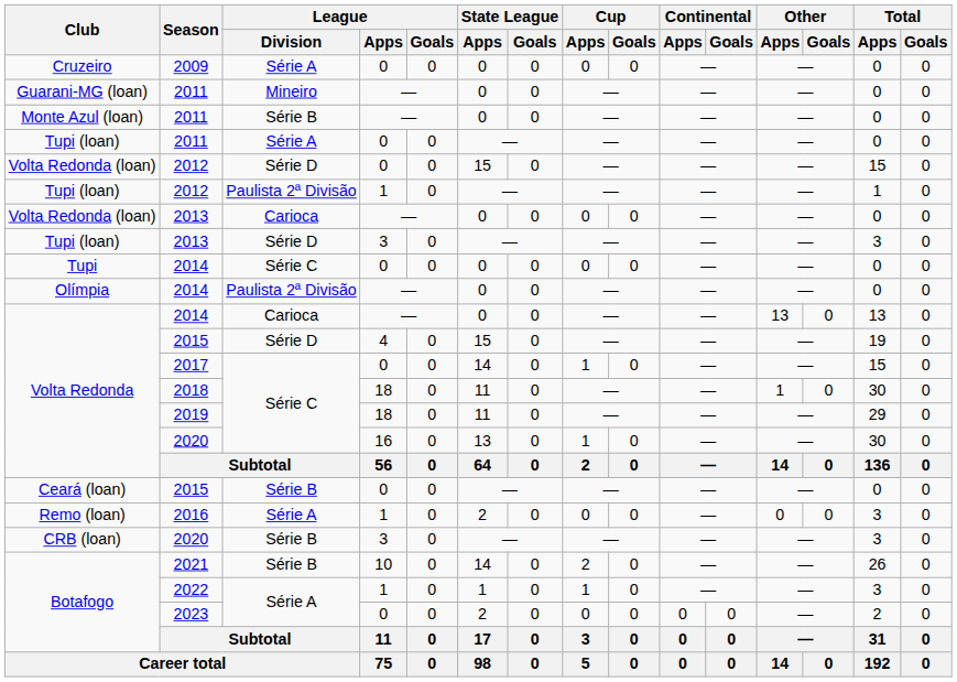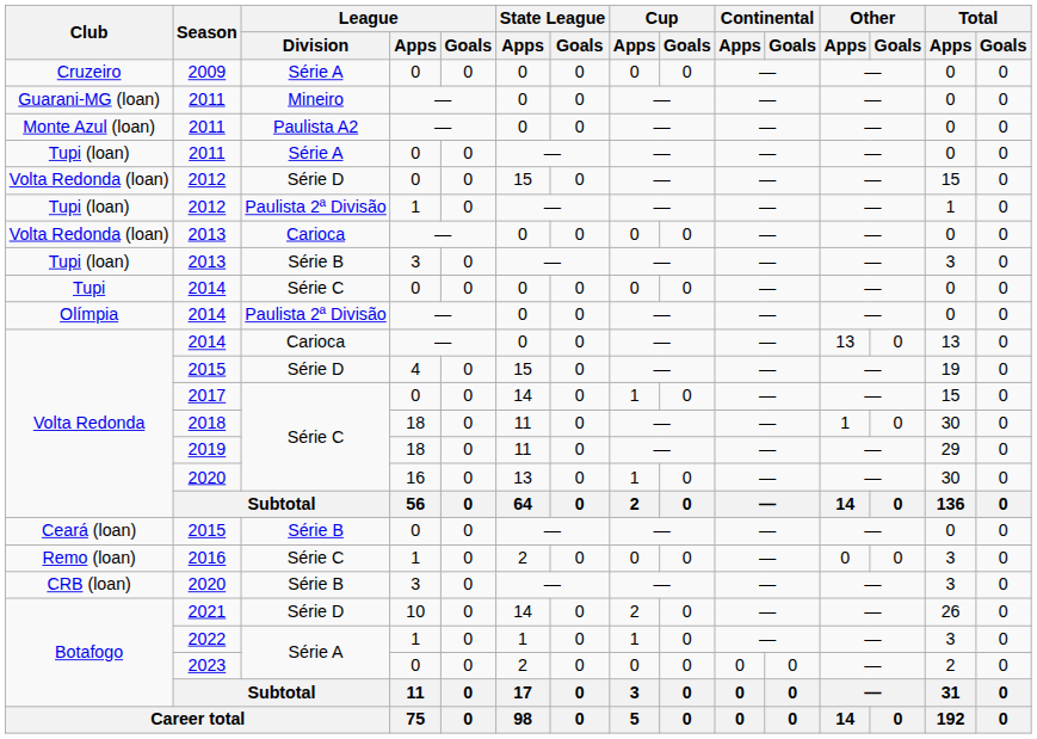 <table class="wikitable" style="text-align: center;">
 <tr>
 <th rowspan="2">Club</th>
 <th rowspan="2">Season</th>
 <th colspan="3">League</th>
 <th colspan="2">State League</th>
 <th colspan="2">Cup</th>
 <th colspan="2">Continental</th>
 <th colspan="2">Other</th>
 <th colspan="2">Total</th>
 </tr>
 <tr>
 <th>Division</th>
 <th>Apps</th>
 <th>Goals</th>
 <th>Apps</th>
 <th>Goals</th>
 <th>Apps</th>
 <th>Goals</th>
 <th>Apps</th>
 <th>Goals</th>
 <th>Apps</th>
 <th>Goals</th>
 <th>Apps</th>
 <th>Goals</th>
 </tr>
 <tr>
 <td valign="center"><a href='#'>Cruzeiro</a></td>
 <td><a href='#'>2009</a></td>
 <td><a href='#'>Série A</a></td>
 <td>0</td>
 <td>0</td>
 <td>0</td>
 <td>0</td>
 <td>0</td>
 <td>0</td>
 <td colspan="2">—</td>
 <td colspan="2">—</td>
 <td>0</td>
 <td>0</td>
 </tr>
 <tr>
 <td valign="center"><a href='#'>Guarani-MG</a> (loan)</td>
 <td><a href='#'>2011</a></td>
 <td><a href='#'>Mineiro</a></td>
 <td colspan="2">—</td>
 <td>0</td>
 <td>0</td>
 <td colspan="2">—</td>
 <td colspan="2">—</td>
 <td colspan="2">—</td>
 <td>0</td>
 <td>0</td>
 </tr>
 <tr>
 <td valign="center"><a href='#'>Monte Azul</a> (loan)</td>
 <td><a href='#'>2011</a></td>
-<td>Série B</td>
+<td><a href='#'>Paulista A2</a></td>
 <td colspan="2">—</td>
 <td>0</td>
 <td>0</td>
 <td colspan="2">—</td>
 <td colspan="2">—</td>
 <td colspan="2">—</td>
 <td>0</td>
 <td>0</td>
 </tr>
 <tr>
 <td valign="center"><a href='#'>Tupi</a> (loan)</td>
 <td><a href='#'>2011</a></td>
 <td><a href='#'>Série A</a></td>
 <td>0</td>
 <td>0</td>
 <td colspan="2">—</td>
 <td colspan="2">—</td>
 <td colspan="2">—</td>
 <td colspan="2">—</td>
 <td>0</td>
 <td>0</td>
 </tr>
 <tr>
 <td valign="center"><a href='#'>Volta Redonda</a> (loan)</td>
 <td><a href='#'>2012</a></td>
 <td>Série D</td>
 <td>0</td>
 <td>0</td>
 <td>15</td>
 <td>0</td>
 <td colspan="2">—</td>
 <td colspan="2">—</td>
 <td colspan="2">—</td>
 <td>15</td>
 <td>0</td>
 </tr>
 <tr>
 <td valign="center"><a href='#'>Tupi</a> (loan)</td>
 <td><a href='#'>2012</a></td>
 <td><a href='#'>Paulista 2ª Divisão</a></td>
 <td>1</td>
 <td>0</td>
 <td colspan="2">—</td>
 <td colspan="2">—</td>
 <td colspan="2">—</td>
 <td colspan="2">—</td>
 <td>1</td>
 <td>0</td>
 </tr>
 <tr>
 <td valign="center"><a href='#'>Volta Redonda</a> (loan)</td>
 <td><a href='#'>2013</a></td>
 <td><a href='#'>Carioca</a></td>
 <td colspan="2">—</td>
 <td>0</td>
 <td>0</td>
 <td>0</td>
 <td>0</td>
 <td colspan="2">—</td>
 <td colspan="2">—</td>
 <td>0</td>
 <td>0</td>
 </tr>
 <tr>
 <td valign="center"><a href='#'>Tupi</a> (loan)</td>
 <td><a href='#'>2013</a></td>
-<td>Série D</td>
+<td>Série B</td>
 <td>3</td>
 <td>0</td>
 <td colspan="2">—</td>
 <td colspan="2">—</td>
 <td colspan="2">—</td>
 <td colspan="2">—</td>
 <td>3</td>
 <td>0</td>
 </tr>
 <tr>
 <td valign="center"><a href='#'>Tupi</a></td>
 <td><a href='#'>2014</a></td>
 <td>Série C</td>
 <td>0</td>
 <td>0</td>
 <td>0</td>
 <td>0</td>
 <td>0</td>
 <td>0</td>
 <td colspan="2">—</td>
 <td colspan="2">—</td>
 <td>0</td>
 <td>0</td>
 </tr>
 <tr>
 <td valign="center"><a href='#'>Olímpia</a></td>
 <td><a href='#'>2014</a></td>
 <td><a href='#'>Paulista 2ª Divisão</a></td>
 <td colspan="2">—</td>
 <td>0</td>
 <td>0</td>
 <td colspan="2">—</td>
 <td colspan="2">—</td>
 <td colspan="2">—</td>
 <td>0</td>
 <td>0</td>
 </tr>
 <tr>
 <td rowspan="7" valign="center"><a href='#'>Volta Redonda</a></td>
 <td><a href='#'>2014</a></td>
 <td>Carioca</td>
 <td colspan="2">—</td>
 <td>0</td>
 <td>0</td>
 <td colspan="2">—</td>
 <td colspan="2">—</td>
 <td>13</td>
 <td>0</td>
 <td>13</td>
 <td>0</td>
 </tr>
 <tr>
 <td><a href='#'>2015</a></td>
 <td>Série D</td>
 <td>4</td>
 <td>0</td>
 <td>15</td>
 <td>0</td>
 <td colspan="2">—</td>
 <td colspan="2">—</td>
 <td colspan="2">—</td>
 <td>19</td>
 <td>0</td>
 </tr>
 <tr>
 <td><a href='#'>2017</a></td>
 <td rowspan="4">Série C</td>
 <td>0</td>
 <td>0</td>
 <td>14</td>
 <td>0</td>
 <td>1</td>
 <td>0</td>
 <td colspan="2">—</td>
 <td colspan="2">—</td>
 <td>15</td>
 <td>0</td>
 </tr>
 <tr>
 <td><a href='#'>2018</a></td>
 <td>18</td>
 <td>0</td>
 <td>11</td>
 <td>0</td>
 <td colspan="2">—</td>
 <td colspan="2">—</td>
 <td>1</td>
 <td>0</td>
 <td>30</td>
 <td>0</td>
 </tr>
 <tr>
 <td><a href='#'>2019</a></td>
 <td>18</td>
 <td>0</td>
 <td>11</td>
 <td>0</td>
 <td colspan="2">—</td>
 <td colspan="2">—</td>
 <td colspan="2">—</td>
 <td>29</td>
 <td>0</td>
 </tr>
 <tr>
 <td><a href='#'>2020</a></td>
 <td>16</td>
 <td>0</td>
 <td>13</td>
 <td>0</td>
 <td>1</td>
 <td>0</td>
 <td colspan="2">—</td>
 <td colspan="2">—</td>
 <td>30</td>
 <td>0</td>
 </tr>
 <tr>
 <th colspan="2">Subtotal</th>
 <th>56</th>
 <th>0</th>
 <th>64</th>
 <th>0</th>
 <th>2</th>
 <th>0</th>
 <th colspan="2">—</th>
 <th>14</th>
 <th>0</th>
 <th>136</th>
 <th>0</th>
 </tr>
 <tr>
 <td valign="center"><a href='#'>Ceará</a> (loan)</td>
 <td><a href='#'>2015</a></td>
 <td><a href='#'>Série B</a></td>
 <td>0</td>
 <td>0</td>
 <td colspan="2">—</td>
 <td colspan="2">—</td>
 <td colspan="2">—</td>
 <td colspan="2">—</td>
 <td>0</td>
 <td>0</td>
 </tr>
 <tr>
 <td valign="center"><a href='#'>Remo</a> (loan)</td>
 <td><a href='#'>2016</a></td>
-<td><a href='#'>Série A</a></td>
+<td>Série C</td>
 <td>1</td>
 <td>0</td>
 <td>2</td>
 <td>0</td>
 <td>0</td>
 <td>0</td>
 <td colspan="2">—</td>
 <td>0</td>
 <td>0</td>
 <td>3</td>
 <td>0</td>
 </tr>
 <tr>
 <td valign="center"><a href='#'>CRB</a> (loan)</td>
 <td><a href='#'>2020</a></td>
 <td>Série B</td>
 <td>3</td>
 <td>0</td>
 <td colspan="2">—</td>
 <td colspan="2">—</td>
 <td colspan="2">—</td>
 <td colspan="2">—</td>
 <td>3</td>
 <td>0</td>
 </tr>
 <tr>
 <td rowspan="4" valign="center"><a href='#'>Botafogo</a></td>
 <td><a href='#'>2021</a></td>
-<td>Série B</td>
+<td>Série D</td>
 <td>10</td>
 <td>0</td>
 <td>14</td>
 <td>0</td>
 <td>2</td>
 <td>0</td>
 <td colspan="2">—</td>
 <td colspan="2">—</td>
 <td>26</td>
 <td>0</td>
 </tr>
 <tr>
 <td><a href='#'>2022</a></td>
 <td rowspan="2">Série A</td>
 <td>1</td>
 <td>0</td>
 <td>1</td>
 <td>0</td>
 <td>1</td>
 <td>0</td>
 <td colspan="2">—</td>
 <td colspan="2">—</td>
 <td>3</td>
 <td>0</td>
 </tr>
 <tr>
 <td><a href='#'>2023</a></td>
 <td>0</td>
 <td>0</td>
 <td>2</td>
 <td>0</td>
 <td>0</td>
 <td>0</td>
 <td>0</td>
 <td>0</td>
 <td colspan="2">—</td>
 <td>2</td>
 <td>0</td>
 </tr>
 <tr>
 <th colspan="2">Subtotal</th>
 <th>11</th>
 <th>0</th>
 <th>17</th>
 <th>0</th>
 <th>3</th>
 <th>0</th>
 <th>0</th>
 <th>0</th>
 <th colspan="2">—</th>
 <th>31</th>
 <th>0</th>
 </tr>
 <tr>
 <th colspan="3"><strong>Career total</strong></th>
 <th>75</th>
 <th>0</th>
 <th>98</th>
 <th>0</th>
 <th>5</th>
 <th>0</th>
 <th>0</th>
 <th>0</th>
 <th>14</th>
 <th>0</th>
 <th>192</th>
 <th>0</th>
 </tr>
 </table>
